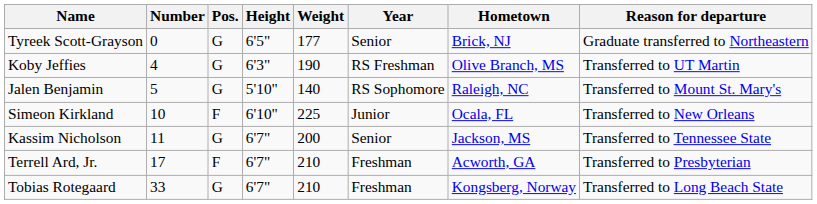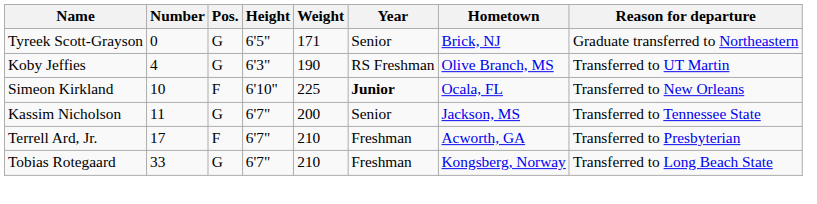 <table class="wikitable sortable" border="1">
 <tr>
 <th>Name</th>
 <th>Number</th>
 <th>Pos.</th>
 <th>Height</th>
 <th>Weight</th>
 <th>Year</th>
 <th>Hometown</th>
 <th class="unsortable">Reason for departure</th>
 </tr>
 <tr>
 <td>Tyreek Scott-Grayson</td>
 <td>0</td>
 <td>G</td>
 <td>6'5"</td>
-<td>177</td>
+<td>171</td>
 <td>Senior</td>
 <td><a href='#'>Brick, NJ</a></td>
 <td>Graduate transferred to <a href='#'>Northeastern</a></td>
 </tr>
 <tr>
 <td>Koby Jeffies</td>
 <td>4</td>
 <td>G</td>
 <td>6'3"</td>
 <td>190</td>
 <td>RS Freshman</td>
 <td><a href='#'>Olive Branch, MS</a></td>
 <td>Transferred to <a href='#'>UT Martin</a></td>
 </tr>
 <tr>
-<td>Jalen Benjamin</td>
-<td>5</td>
-<td>G</td>
-<td>5'10"</td>
-<td>140</td>
-<td>RS Sophomore</td>
-<td><a href='#'>Raleigh, NC</a></td>
-<td>Transferred to <a href='#'>Mount St. Mary's</a></td>
-</tr>
-<tr>
 <td>Simeon Kirkland</td>
 <td>10</td>
 <td>F</td>
 <td>6'10"</td>
 <td>225</td>
-<td>Junior</td>
+<td><strong>Junior</strong></td>
 <td><a href='#'>Ocala, FL</a></td>
 <td>Transferred to <a href='#'>New Orleans</a></td>
 </tr>
 <tr>
 <td>Kassim Nicholson</td>
 <td>11</td>
 <td>G</td>
 <td>6'7"</td>
 <td>200</td>
 <td>Senior</td>
 <td><a href='#'>Jackson, MS</a></td>
 <td>Transferred to <a href='#'>Tennessee State</a></td>
 </tr>
 <tr>
 <td>Terrell Ard, Jr.</td>
 <td>17</td>
 <td>F</td>
 <td>6'7"</td>
 <td>210</td>
 <td>Freshman</td>
 <td><a href='#'>Acworth, GA</a></td>
 <td>Transferred to <a href='#'>Presbyterian</a></td>
 </tr>
 <tr>
 <td>Tobias Rotegaard</td>
 <td>33</td>
 <td>G</td>
 <td>6'7"</td>
 <td>210</td>
 <td>Freshman</td>
 <td><a href='#'>Kongsberg, Norway</a></td>
 <td>Transferred to <a href='#'>Long Beach State</a></td>
 </tr>
 </table>
